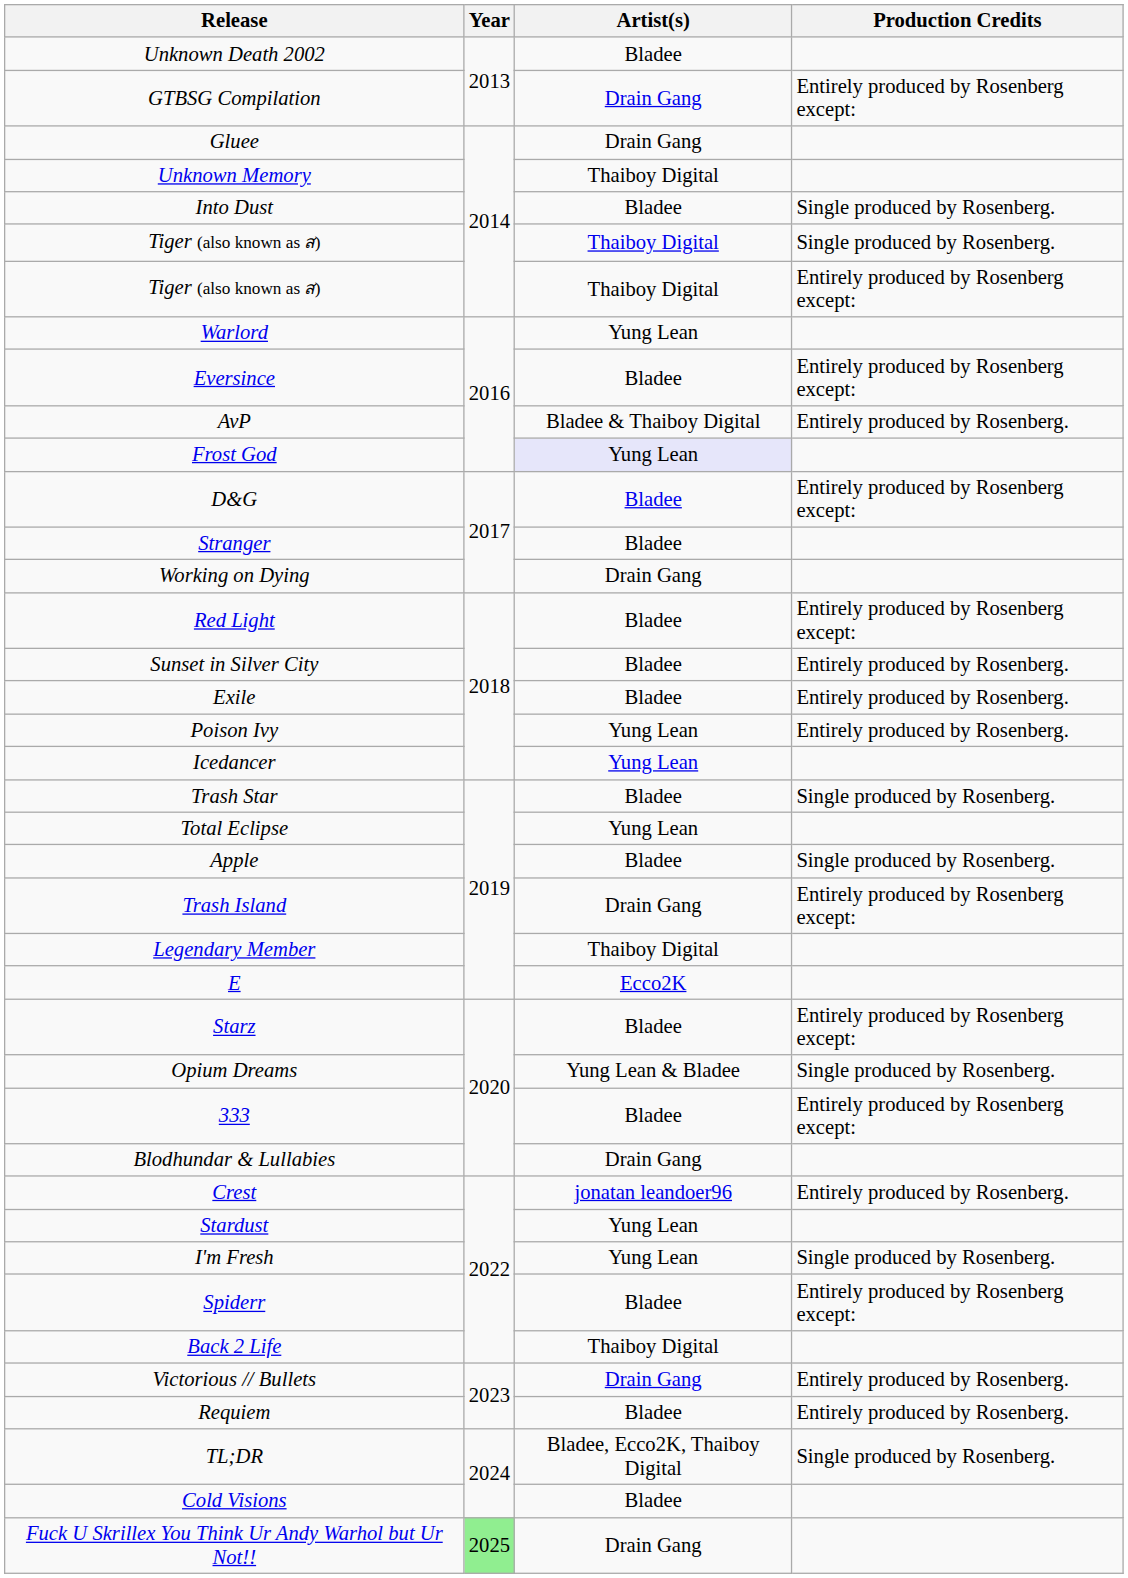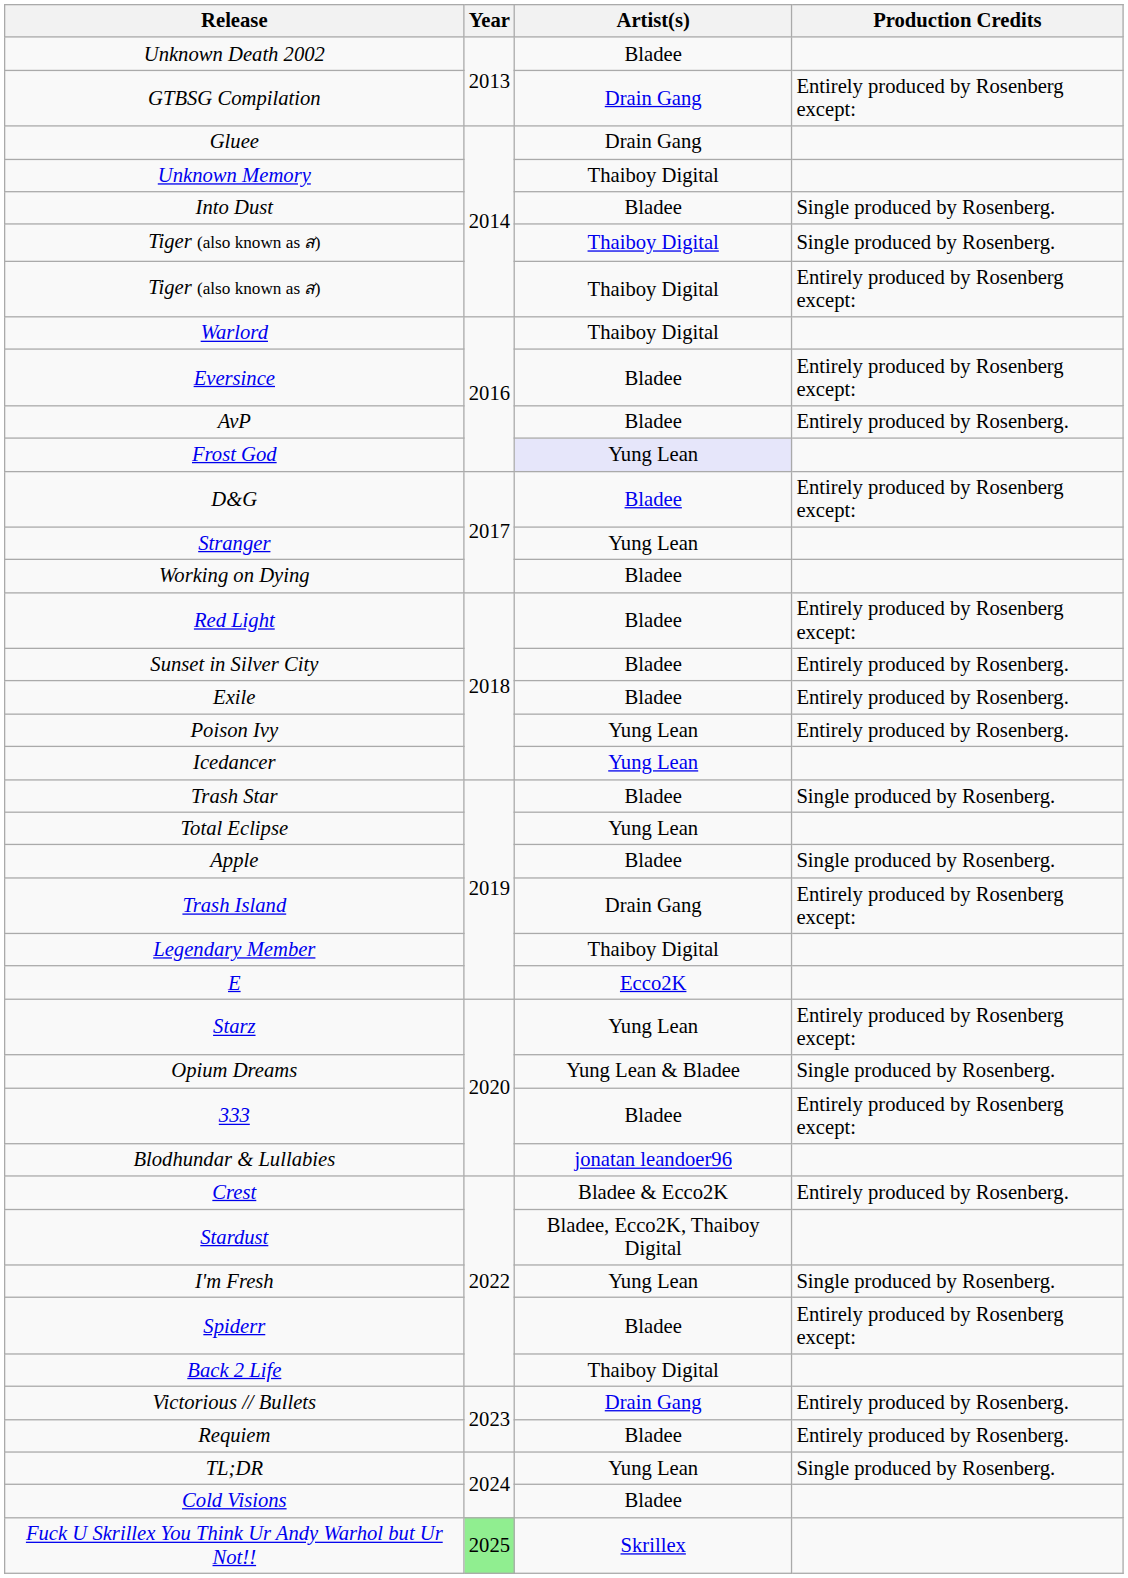 <table class="wikitable" style="text-align:center;">
 <tr>
 <th>Release</th>
 <th>Year</th>
 <th>Artist(s)</th>
 <th>Production Credits</th>
 </tr>
 <tr>
 <td><em>Unknown Death 2002</em></td>
 <td rowspan=2>2013</td>
 <td>Bladee</td>
 <td></td>
 </tr>
 <tr>
 <td><em>GTBSG Compilation</em></td>
 <td><a href='#'>Drain Gang</a></td>
 <td style="text-align:left;">Entirely produced by Rosenberg except:</td>
 </tr>
 <tr>
 <td><em>Gluee</em></td>
 <td rowspan=5>2014</td>
 <td>Drain Gang</td>
 <td></td>
 </tr>
 <tr>
 <td><em><a href='#'>Unknown Memory</a></em></td>
 <td>Thaiboy Digital</td>
 <td></td>
 </tr>
 <tr>
 <td><em>Into Dust</em></td>
 <td>Bladee</td>
 <td style="text-align:left;">Single produced by Rosenberg.</td>
 </tr>
 <tr>
 <td><em>Tiger</em> <small>(also known as <em>ส</em>)</small></td>
 <td><a href='#'>Thaiboy Digital</a></td>
 <td style="text-align:left;">Single produced by Rosenberg.</td>
 </tr>
 <tr>
 <td><em>Tiger</em> <small>(also known as <em>ส</em>)</small></td>
 <td>Thaiboy Digital</td>
 <td style="text-align:left;">Entirely produced by Rosenberg except:</td>
 </tr>
 <tr>
 <td><em><a href='#'>Warlord</a></em></td>
 <td rowspan=4>2016</td>
-<td>Yung Lean</td>
+<td>Thaiboy Digital</td>
 <td></td>
 </tr>
 <tr>
 <td><em><a href='#'>Eversince</a></em></td>
 <td>Bladee</td>
 <td style="text-align:left;">Entirely produced by Rosenberg except:</td>
 </tr>
 <tr>
 <td><em>AvP</em></td>
-<td>Bladee & Thaiboy Digital</td>
+<td>Bladee</td>
 <td style="text-align:left;">Entirely produced by Rosenberg.</td>
 </tr>
 <tr>
 <td><em><a href='#'>Frost God</a></em></td>
 <td style="background: lavender;">Yung Lean</td>
 <td></td>
 </tr>
 <tr>
 <td><em>D&G</em></td>
 <td rowspan=3>2017</td>
 <td><a href='#'>Bladee</a></td>
 <td style="text-align:left;">Entirely produced by Rosenberg except:</td>
 </tr>
 <tr>
 <td><em><a href='#'>Stranger</a></em></td>
-<td>Bladee</td>
+<td>Yung Lean</td>
 <td></td>
 </tr>
 <tr>
 <td><em>Working on Dying</em></td>
-<td>Drain Gang</td>
+<td>Bladee</td>
 <td></td>
 </tr>
 <tr>
 <td><em><a href='#'>Red Light</a></em></td>
 <td rowspan=5>2018</td>
 <td>Bladee</td>
 <td style="text-align:left;">Entirely produced by Rosenberg except:</td>
 </tr>
 <tr>
 <td><em>Sunset in Silver City</em></td>
 <td>Bladee</td>
 <td style="text-align:left;">Entirely produced by Rosenberg.</td>
 </tr>
 <tr>
 <td><em>Exile</em></td>
 <td>Bladee</td>
 <td style="text-align:left;">Entirely produced by Rosenberg.</td>
 </tr>
 <tr>
 <td><em>Poison Ivy</em></td>
 <td>Yung Lean</td>
 <td style="text-align:left;">Entirely produced by Rosenberg.</td>
 </tr>
 <tr>
 <td><em>Icedancer</em></td>
 <td><a href='#'>Yung Lean</a></td>
 <td></td>
 </tr>
 <tr>
 <td><em>Trash Star</em></td>
 <td rowspan=6>2019</td>
 <td>Bladee</td>
 <td style="text-align:left;">Single produced by Rosenberg.</td>
 </tr>
 <tr>
 <td><em>Total Eclipse</em></td>
 <td>Yung Lean</td>
 <td></td>
 </tr>
 <tr>
 <td><em>Apple</em></td>
 <td>Bladee</td>
 <td style="text-align:left;">Single produced by Rosenberg.</td>
 </tr>
 <tr>
 <td><em><a href='#'>Trash Island</a></em></td>
 <td>Drain Gang</td>
 <td style="text-align:left;">Entirely produced by Rosenberg except:</td>
 </tr>
 <tr>
 <td><em><a href='#'>Legendary Member</a></em></td>
 <td>Thaiboy Digital</td>
 <td></td>
 </tr>
 <tr>
 <td><em><a href='#'>E</a></em></td>
 <td><a href='#'>Ecco2K</a></td>
 <td></td>
 </tr>
 <tr>
 <td><em><a href='#'>Starz</a></em></td>
 <td rowspan=4>2020</td>
-<td>Bladee</td>
+<td>Yung Lean</td>
 <td style="text-align:left;">Entirely produced by Rosenberg except:</td>
 </tr>
 <tr>
 <td><em>Opium Dreams</em></td>
 <td>Yung Lean & Bladee</td>
 <td style="text-align:left;">Single produced by Rosenberg.</td>
 </tr>
 <tr>
 <td><em><a href='#'>333</a></em></td>
 <td>Bladee</td>
 <td style="text-align:left;">Entirely produced by Rosenberg except:</td>
 </tr>
 <tr>
 <td><em>Blodhundar & Lullabies</em></td>
-<td>Drain Gang</td>
+<td><a href='#'>jonatan leandoer96</a></td>
 <td></td>
 </tr>
 <tr>
 <td><em><a href='#'>Crest</a></em></td>
 <td rowspan="5">2022</td>
-<td><a href='#'>jonatan leandoer96</a></td>
+<td>Bladee & Ecco2K</td>
 <td style="text-align:left;">Entirely produced by Rosenberg.</td>
 </tr>
 <tr>
 <td><em><a href='#'>Stardust</a></em></td>
-<td>Yung Lean</td>
+<td>Bladee, Ecco2K, Thaiboy Digital</td>
 <td></td>
 </tr>
 <tr>
 <td><em>I'm Fresh</em></td>
 <td>Yung Lean</td>
 <td style="text-align:left;">Single produced by Rosenberg.</td>
 </tr>
 <tr>
 <td><em><a href='#'>Spiderr</a></em></td>
 <td>Bladee</td>
 <td style="text-align:left;">Entirely produced by Rosenberg except:</td>
 </tr>
 <tr>
 <td><em><a href='#'>Back 2 Life</a></em></td>
 <td>Thaiboy Digital</td>
 <td></td>
 </tr>
 <tr>
 <td><em>Victorious // Bullets</em></td>
 <td rowspan="2">2023</td>
 <td><a href='#'>Drain Gang</a></td>
 <td style="text-align:left;">Entirely produced by Rosenberg.</td>
 </tr>
 <tr>
 <td><em>Requiem</em></td>
 <td>Bladee</td>
 <td style="text-align:left;">Entirely produced by Rosenberg.</td>
 </tr>
 <tr>
 <td><em>TL;DR</em></td>
 <td rowspan="2">2024</td>
-<td>Bladee, Ecco2K, Thaiboy Digital</td>
+<td>Yung Lean</td>
 <td style="text-align:left;">Single produced by Rosenberg.</td>
 </tr>
 <tr>
 <td><em><a href='#'>Cold Visions</a></em></td>
 <td>Bladee</td>
 <td></td>
 </tr>
 <tr>
 <td><em><a href='#'>Fuck U Skrillex You Think Ur Andy Warhol but Ur Not!!</a></em></td>
 <td style="background: lightgreen;">2025</td>
-<td>Drain Gang</td>
+<td><a href='#'>Skrillex</a></td>
 <td></td>
 </tr>
 </table>
